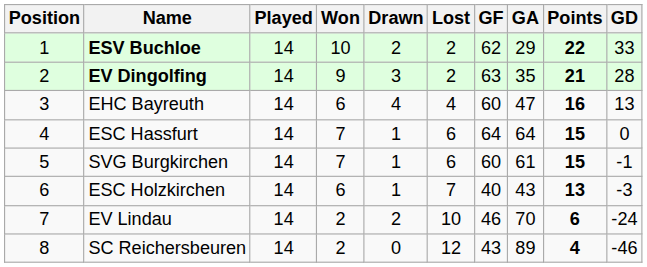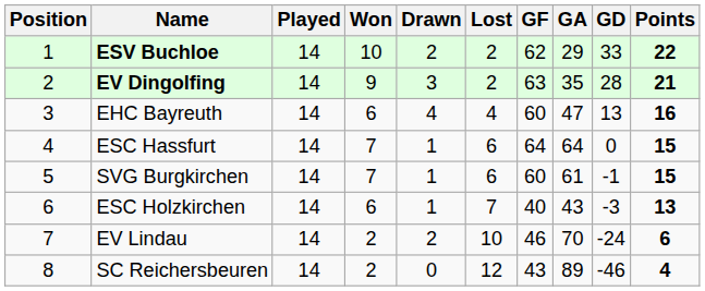 <table class="wikitable">
 <tr align="center">
 <th>Position</th>
 <th>Name</th>
 <th>Played</th>
 <th>Won</th>
 <th>Drawn</th>
 <th>Lost</th>
 <th>GF</th>
 <th>GA</th>
+<th>GD</th>
 <th>Points</th>
-<th>GD</th>
 </tr>
 <tr align="center" bgcolor="#dfffdf">
 <td>1</td>
 <td align="left"><strong>ESV Buchloe</strong></td>
 <td>14</td>
 <td>10</td>
 <td>2</td>
 <td>2</td>
 <td>62</td>
 <td>29</td>
+<td>33</td>
 <td><strong>22</strong></td>
-<td>33</td>
 </tr>
 <tr align="center" bgcolor="#dfffdf">
 <td>2</td>
 <td align="left"><strong>EV Dingolfing</strong></td>
 <td>14</td>
 <td>9</td>
 <td>3</td>
 <td>2</td>
 <td>63</td>
 <td>35</td>
+<td>28</td>
 <td><strong>21</strong></td>
-<td>28</td>
 </tr>
 <tr align="center">
 <td>3</td>
 <td align="left">EHC Bayreuth</td>
 <td>14</td>
 <td>6</td>
 <td>4</td>
 <td>4</td>
 <td>60</td>
 <td>47</td>
+<td>13</td>
 <td><strong>16</strong></td>
-<td>13</td>
 </tr>
 <tr align="center">
 <td>4</td>
 <td align="left">ESC Hassfurt</td>
 <td>14</td>
 <td>7</td>
 <td>1</td>
 <td>6</td>
 <td>64</td>
 <td>64</td>
+<td>0</td>
 <td><strong>15</strong></td>
-<td>0</td>
 </tr>
 <tr align="center">
 <td>5</td>
 <td align="left">SVG Burgkirchen</td>
 <td>14</td>
 <td>7</td>
 <td>1</td>
 <td>6</td>
 <td>60</td>
 <td>61</td>
+<td>-1</td>
 <td><strong>15</strong></td>
-<td>-1</td>
 </tr>
 <tr align="center">
 <td>6</td>
 <td align="left">ESC Holzkirchen</td>
 <td>14</td>
 <td>6</td>
 <td>1</td>
 <td>7</td>
 <td>40</td>
 <td>43</td>
+<td>-3</td>
 <td><strong>13</strong></td>
-<td>-3</td>
 </tr>
 <tr align="center">
 <td>7</td>
 <td align="left">EV Lindau</td>
 <td>14</td>
 <td>2</td>
 <td>2</td>
 <td>10</td>
 <td>46</td>
 <td>70</td>
+<td>-24</td>
 <td><strong>6</strong></td>
-<td>-24</td>
 </tr>
 <tr align="center">
 <td>8</td>
 <td align="left">SC Reichersbeuren</td>
 <td>14</td>
 <td>2</td>
 <td>0</td>
 <td>12</td>
 <td>43</td>
 <td>89</td>
+<td>-46</td>
 <td><strong>4</strong></td>
-<td>-46</td>
 </tr>
 </table>
